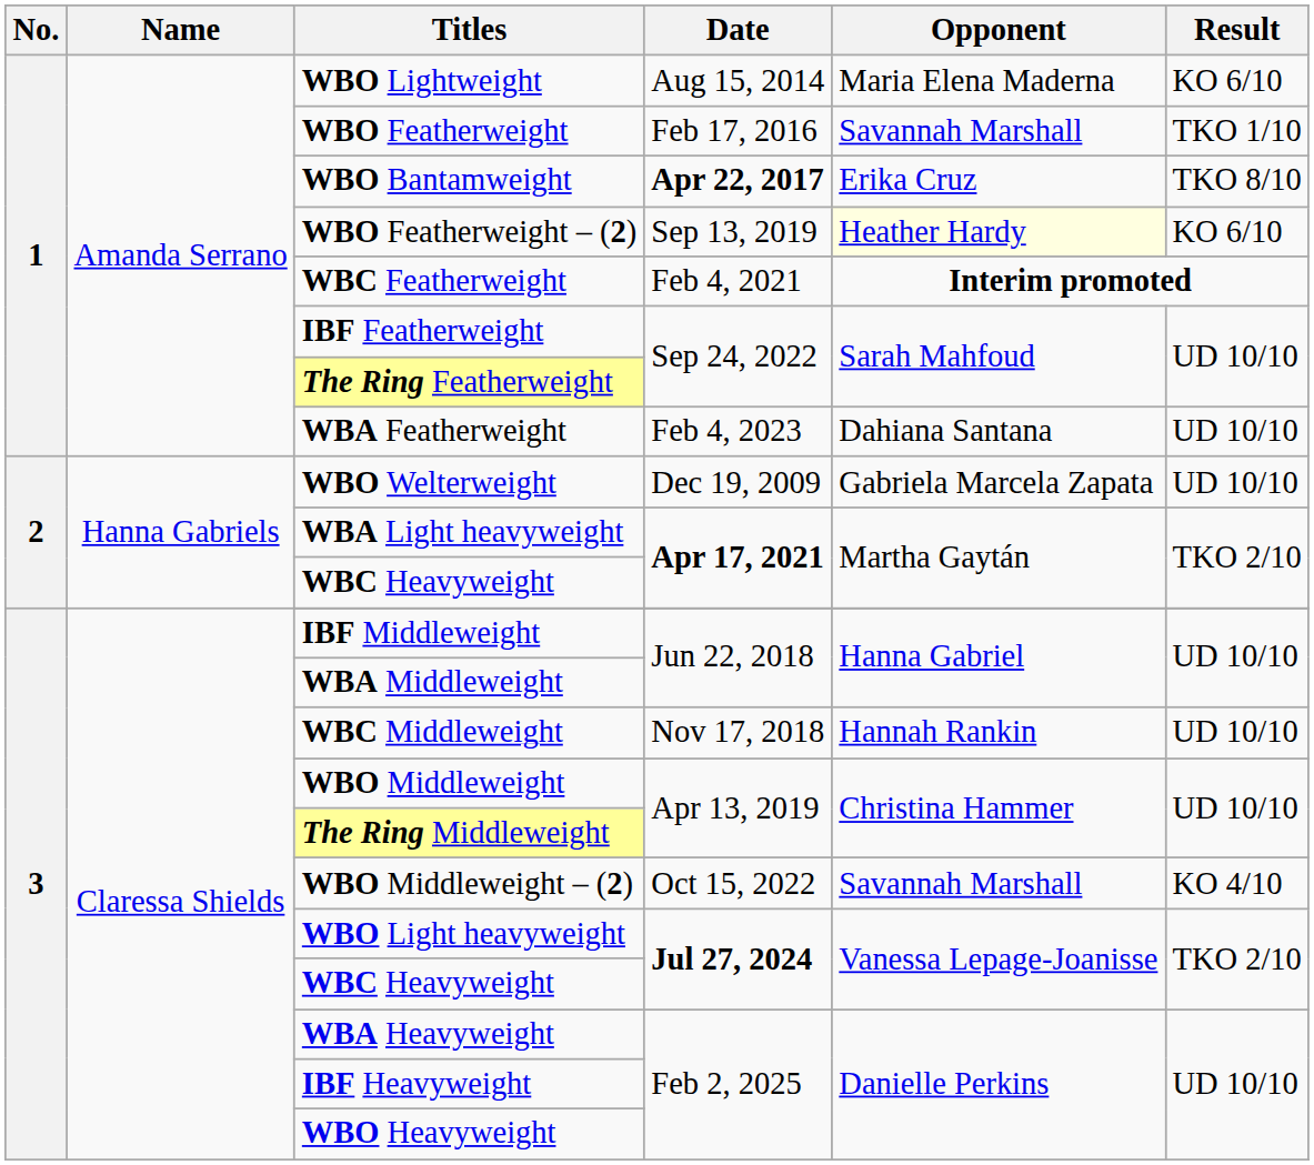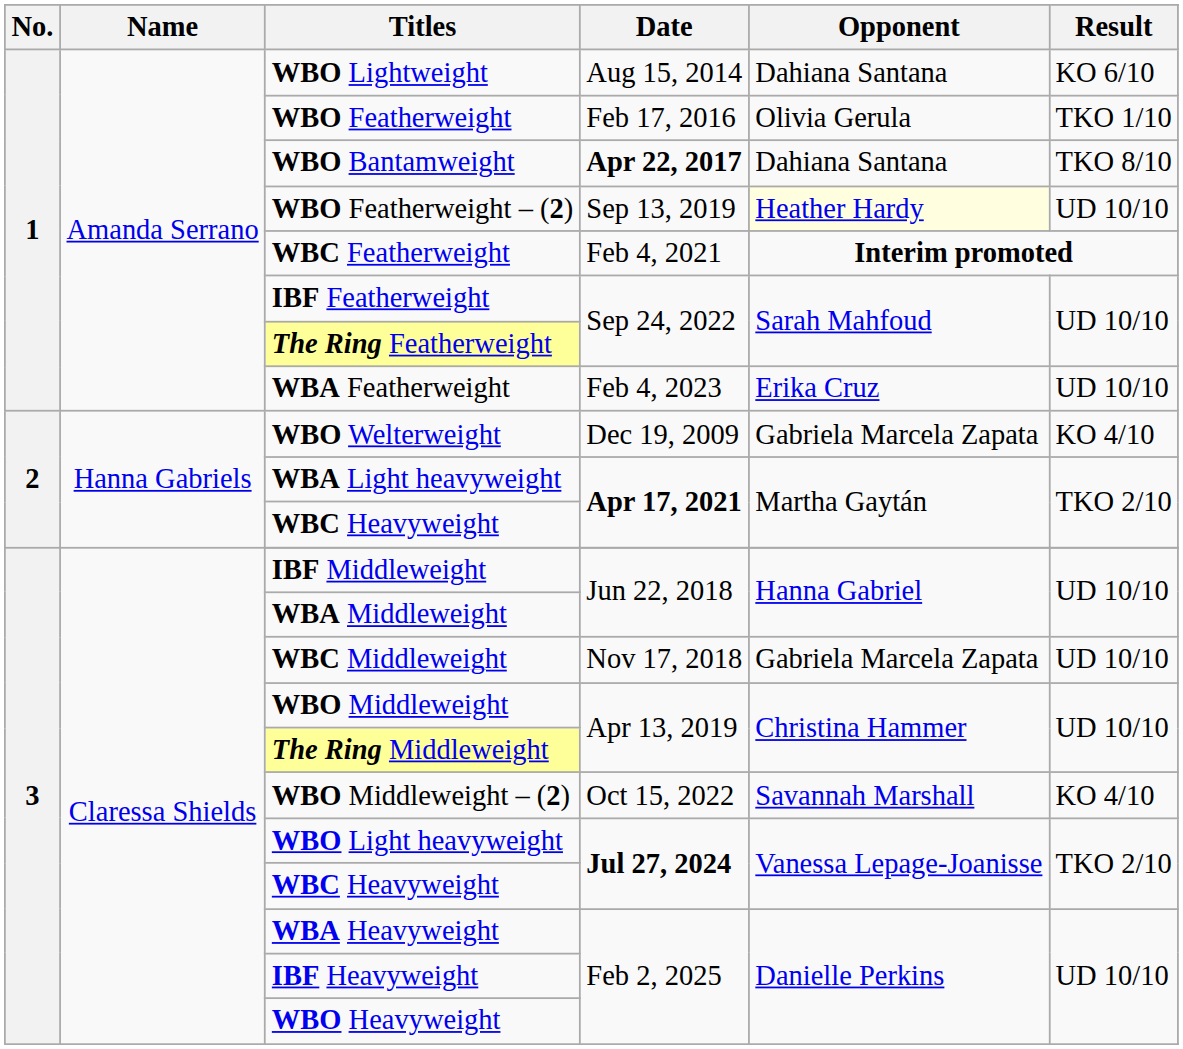 <table class="wikitable">
 <tr>
 <th scope="col">No.</th>
 <th scope="col">Name</th>
 <th scope="col">Titles</th>
 <th scope="col">Date</th>
 <th scope="col">Opponent</th>
 <th scope="col">Result</th>
 </tr>
 <tr>
 <th scope="row" rowspan=8>1</th>
 <td scope="row" rowspan=8 style="text-align:center;"><a href='#'>Amanda Serrano</a></td>
 <td><strong>WBO</strong> <a href='#'>Lightweight</a></td>
 <td>Aug 15, 2014</td>
-<td>Maria Elena Maderna</td>
+<td>Dahiana Santana</td>
 <td>KO 6/10</td>
 </tr>
 <tr>
 <td><strong>WBO</strong> <a href='#'>Featherweight</a></td>
 <td>Feb 17, 2016</td>
-<td><a href='#'>Savannah Marshall</a></td>
+<td>Olivia Gerula</td>
 <td>TKO 1/10</td>
 </tr>
 <tr>
 <td><strong>WBO</strong> <a href='#'>Bantamweight</a></td>
 <td><strong>Apr 22, 2017</strong></td>
-<td><a href='#'>Erika Cruz</a></td>
+<td>Dahiana Santana</td>
 <td>TKO 8/10</td>
 </tr>
 <tr>
 <td><strong>WBO</strong> Featherweight  – (<strong>2</strong>)</td>
 <td>Sep 13, 2019</td>
 <td style="background: lightyellow;"><a href='#'>Heather Hardy</a></td>
-<td>KO 6/10</td>
+<td>UD 10/10</td>
 </tr>
 <tr>
 <td><strong>WBC</strong> <a href='#'>Featherweight</a></td>
 <td>Feb 4, 2021</td>
 <td colspan=2 align=center><strong>Interim promoted</strong></td>
 </tr>
 <tr>
 <td><strong>IBF</strong> <a href='#'>Featherweight</a></td>
 <td rowspan=2>Sep 24, 2022</td>
 <td rowspan=2><a href='#'>Sarah Mahfoud</a></td>
 <td rowspan=2>UD 10/10</td>
 </tr>
 <tr>
 <td bgcolor="#FFFF99"><strong><em>The Ring</em></strong> <a href='#'>Featherweight</a></td>
 </tr>
 <tr>
 <td><strong>WBA</strong> Featherweight</td>
 <td>Feb 4, 2023</td>
-<td>Dahiana Santana</td>
+<td><a href='#'>Erika Cruz</a></td>
 <td>UD 10/10</td>
 </tr>
 <tr>
 <th scope="row" rowspan="3">2</th>
 <td scope="row" rowspan="3" style="text-align:center;"><a href='#'>Hanna Gabriels</a></td>
 <td><strong>WBO</strong> <a href='#'>Welterweight</a></td>
 <td>Dec 19, 2009</td>
 <td>Gabriela Marcela Zapata</td>
-<td>UD 10/10</td>
+<td>KO 4/10</td>
 </tr>
 <tr>
 <td><strong>WBA</strong> <a href='#'>Light heavyweight</a></td>
 <td rowspan=2><strong>Apr 17, 2021</strong></td>
 <td rowspan=2>Martha Gaytán</td>
 <td rowspan=2>TKO 2/10</td>
 </tr>
 <tr>
 <td><strong>WBC</strong> <a href='#'>Heavyweight</a></td>
 </tr>
 <tr>
 <th scope="row" rowspan="12">3</th>
 <td scope="row" rowspan="12" style="text-align:center;"><br> <a href='#'>Claressa Shields</a></td>
 </tr>
 <tr>
 <td><strong>IBF</strong> <a href='#'>Middleweight</a></td>
 <td rowspan=2>Jun 22, 2018</td>
 <td rowspan=2><a href='#'>Hanna Gabriel</a></td>
 <td rowspan=2>UD 10/10</td>
 </tr>
 <tr>
 <td><strong>WBA</strong> <a href='#'>Middleweight</a></td>
 </tr>
 <tr>
 <td><strong>WBC</strong> <a href='#'>Middleweight</a></td>
 <td>Nov 17, 2018</td>
-<td><a href='#'>Hannah Rankin</a></td>
+<td>Gabriela Marcela Zapata</td>
 <td>UD 10/10</td>
 </tr>
 <tr>
 <td><strong>WBO</strong> <a href='#'>Middleweight</a></td>
 <td rowspan=2>Apr 13, 2019</td>
 <td rowspan=2><a href='#'>Christina Hammer</a></td>
 <td rowspan=2>UD 10/10</td>
 </tr>
 <tr>
 <td style="background:#ff9;"><strong><em>The Ring</em></strong> <a href='#'>Middleweight</a></td>
 </tr>
 <tr>
 <td><strong>WBO</strong> Middleweight – (<strong>2</strong>)</td>
 <td>Oct 15, 2022</td>
 <td><a href='#'>Savannah Marshall</a></td>
 <td>KO 4/10</td>
 </tr>
 <tr>
 <td><strong><a href='#'>WBO</a></strong> <a href='#'>Light heavyweight</a></td>
 <td rowspan=2><strong>Jul 27, 2024</strong></td>
 <td rowspan=2><a href='#'>Vanessa Lepage-Joanisse</a></td>
 <td rowspan=2>TKO 2/10</td>
 </tr>
 <tr>
 <td><strong><a href='#'>WBC</a></strong> <a href='#'>Heavyweight</a></td>
 </tr>
 <tr>
 <td><strong><a href='#'>WBA</a></strong> <a href='#'>Heavyweight</a></td>
 <td rowspan=3>Feb 2, 2025</td>
 <td rowspan=3><a href='#'>Danielle Perkins</a></td>
 <td rowspan=3>UD 10/10</td>
 </tr>
 <tr>
 <td><strong><a href='#'>IBF</a></strong> <a href='#'>Heavyweight</a></td>
 </tr>
 <tr>
 <td><strong><a href='#'>WBO</a></strong> <a href='#'>Heavyweight</a></td>
 </tr>
 <tr>
 </tr>
 </table>
